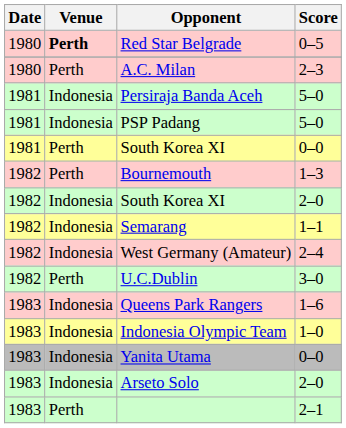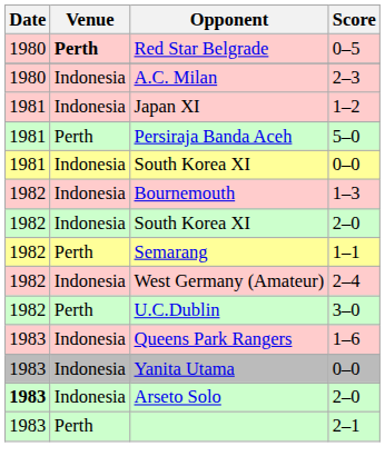 <table class="wikitable" style="text-align:left">
 <tr>
 <th>Date</th>
 <th>Venue</th>
 <th>Opponent</th>
 <th>Score</th>
 </tr>
 <tr bgcolor=ffcccc>
 <td>1980</td>
 <td><strong>Perth</strong></td>
 <td> <a href='#'>Red Star Belgrade</a></td>
 <td>0–5</td>
 </tr>
 <tr bgcolor=ffcccc>
 </tr>
 <tr | 1980 || Perth || >
 </tr>
 <tr bgcolor=ffcccc>
 <td>1980</td>
-<td>Perth</td>
+<td>Indonesia</td>
 <td> <a href='#'>A.C. Milan</a></td>
 <td>2–3</td>
 </tr>
-<tr bgcolor=ccffcc>
+<tr bgcolor=ffcccc>
 <td>1981</td>
 <td>Indonesia</td>
-<td> <a href='#'>Persiraja Banda Aceh</a></td>
-<td>5–0</td>
+<td> Japan XI</td>
+<td>1–2</td>
 </tr>
 <tr bgcolor=ccffcc>
 <td>1981</td>
-<td>Indonesia</td>
-<td> PSP Padang</td>
+<td>Perth</td>
+<td> <a href='#'>Persiraja Banda Aceh</a></td>
 <td>5–0</td>
 </tr>
 <tr bgcolor=ffff99>
 <td>1981</td>
-<td>Perth</td>
+<td>Indonesia</td>
 <td> South Korea XI</td>
 <td>0–0</td>
 </tr>
 <tr bgcolor=ffcccc>
 <td>1982</td>
-<td>Perth</td>
+<td>Indonesia</td>
 <td> <a href='#'>Bournemouth</a></td>
 <td>1–3</td>
 </tr>
 <tr bgcolor=ccffcc>
 <td>1982</td>
 <td>Indonesia</td>
 <td> South Korea XI</td>
 <td>2–0</td>
 </tr>
 <tr bgcolor=ffff99>
 <td>1982</td>
-<td>Indonesia</td>
+<td>Perth</td>
 <td> <a href='#'>Semarang</a></td>
 <td>1–1</td>
 </tr>
 <tr bgcolor=ffcccc>
 <td>1982</td>
 <td>Indonesia</td>
 <td> West Germany (Amateur)</td>
 <td>2–4</td>
 </tr>
 <tr bgcolor=ccffcc>
 <td>1982</td>
 <td>Perth</td>
 <td> <a href='#'>U.C.Dublin</a></td>
 <td>3–0</td>
 </tr>
 <tr bgcolor=ffcccc>
 <td>1983</td>
 <td>Indonesia</td>
 <td> <a href='#'>Queens Park Rangers</a></td>
 <td>1–6</td>
 </tr>
-<tr bgcolor=ffff99>
-<td>1983</td>
-<td>Indonesia</td>
-<td> <a href='#'>Indonesia Olympic Team</a></td>
-<td>1–0</td>
-</tr>
 <tr bgcolor=BBBBBB>
 <td>1983</td>
 <td>Indonesia</td>
 <td> <a href='#'>Yanita Utama</a></td>
 <td>0–0</td>
 </tr>
 <tr bgcolor=ccffcc>
-<td>1983</td>
+<td><strong>1983</strong></td>
 <td>Indonesia</td>
 <td> <a href='#'>Arseto Solo</a></td>
 <td>2–0</td>
 </tr>
 <tr bgcolor=ccffcc>
 <td>1983</td>
 <td>Perth</td>
 <td></td>
 <td>2–1</td>
 </tr>
 </table>
